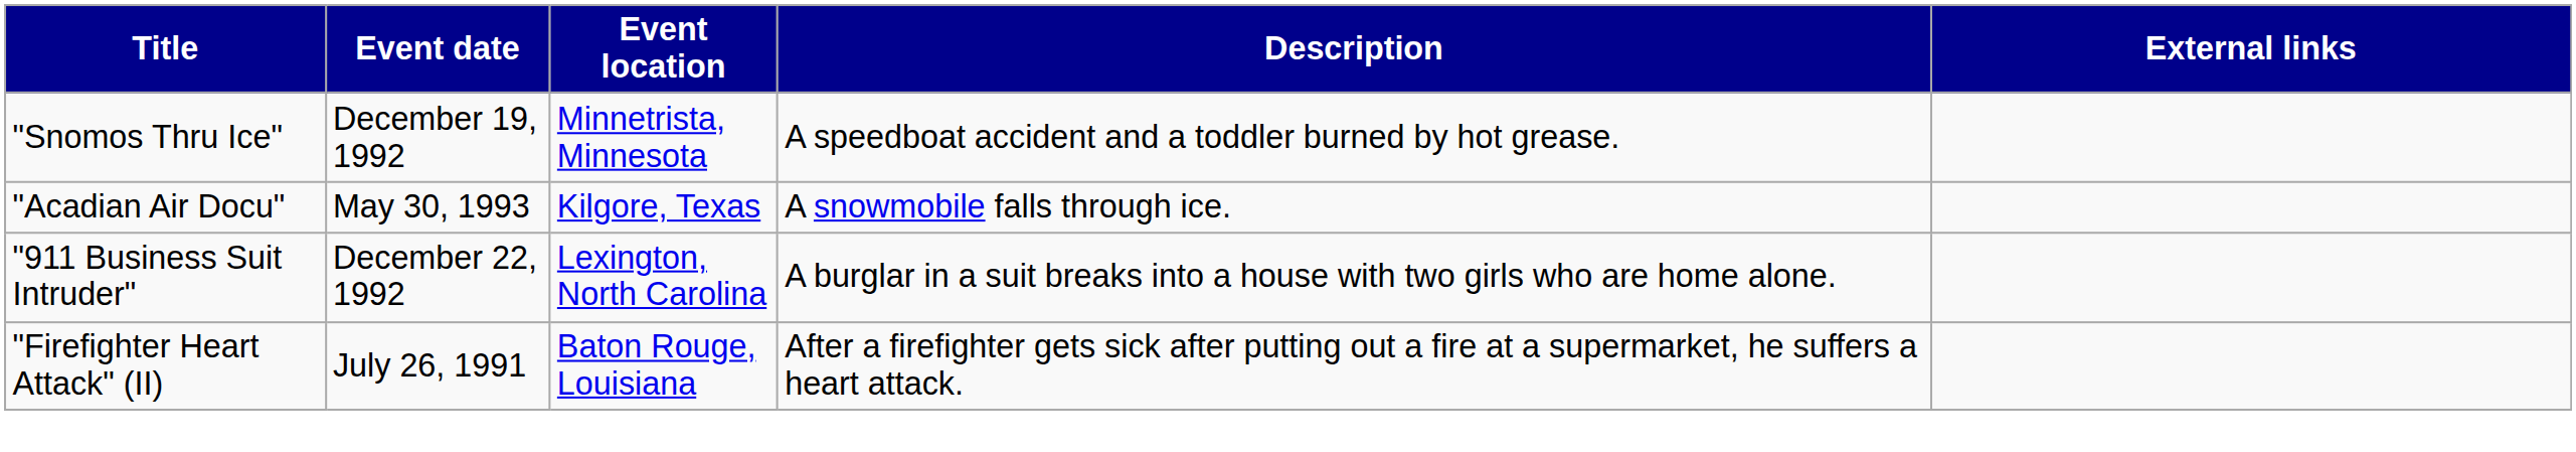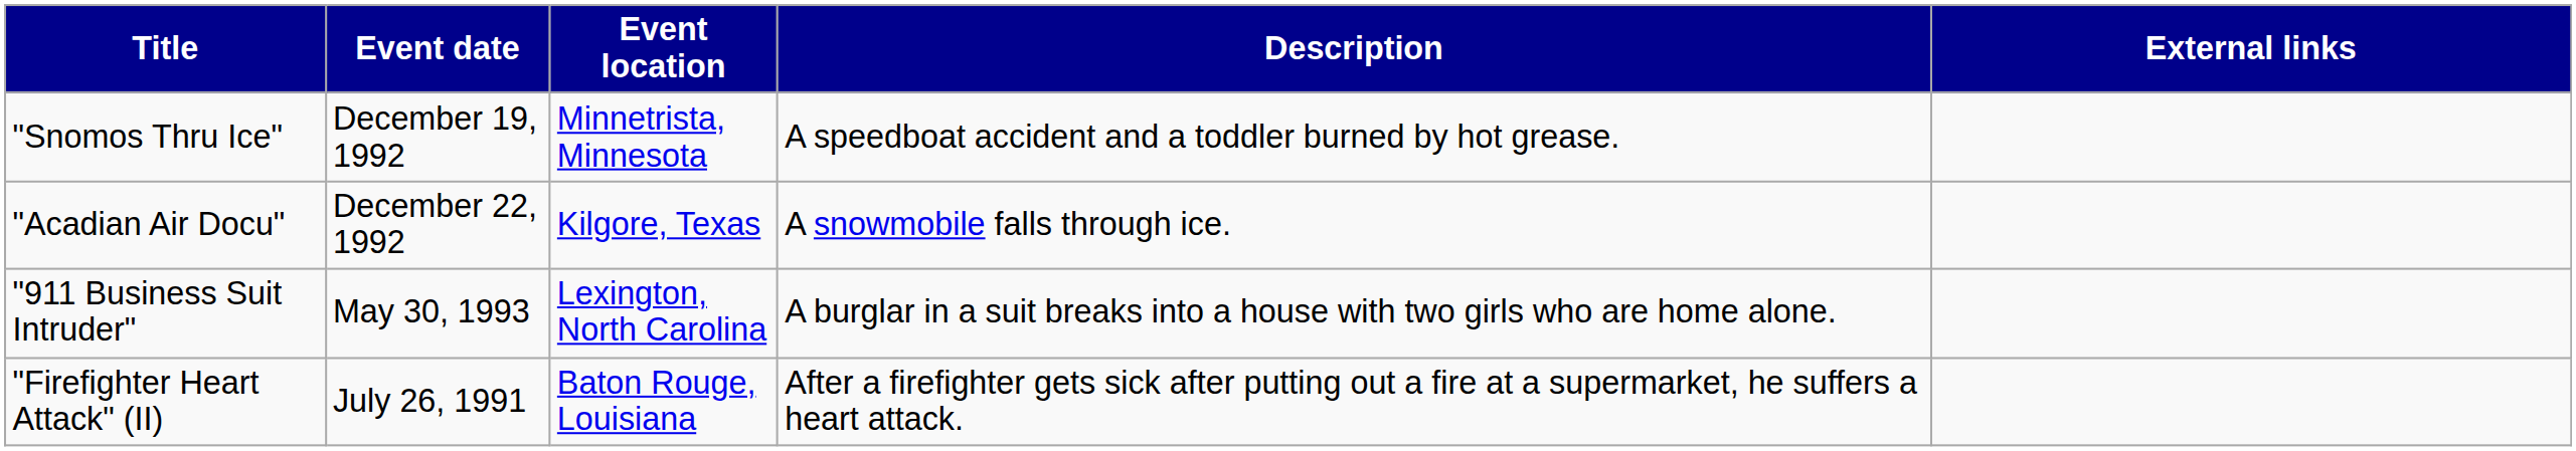 <table class="wikitable" style="width: 100%;">
 <tr>
 <th style="background: #00008B; color: #FFFFFF; width: 10%;">Title</th>
 <th style="background: #00008B; color: #FFFFFF; width: 7%;">Event date</th>
 <th style="background: #00008B; color: #FFFFFF; width: 7%;">Event location</th>
 <th style="background: #00008B; color: #FFFFFF; width: 36%;">Description</th>
 <th style="background: #00008B; color: #FFFFFF; width: 20%;">External links</th>
 </tr>
 <tr>
 <td>"Snomos Thru Ice"</td>
 <td>December 19, 1992</td>
 <td><a href='#'>Minnetrista, Minnesota</a></td>
 <td>A speedboat accident and a toddler burned by hot grease.</td>
 <td></td>
 </tr>
 <tr>
 <td>"Acadian Air Docu"</td>
-<td>May 30, 1993</td>
+<td>December 22, 1992</td>
 <td><a href='#'>Kilgore, Texas</a></td>
 <td>A <a href='#'>snowmobile</a> falls through ice.</td>
 <td></td>
 </tr>
 <tr>
 <td>"911 Business Suit Intruder"</td>
-<td>December 22, 1992</td>
+<td>May 30, 1993</td>
 <td><a href='#'>Lexington, North Carolina</a></td>
 <td>A burglar in a suit breaks into a house with two girls who are home alone.</td>
 <td></td>
 </tr>
 <tr>
 <td>"Firefighter Heart Attack" (II)</td>
 <td>July 26, 1991</td>
 <td><a href='#'>Baton Rouge, Louisiana</a></td>
 <td>After a firefighter gets sick after putting out a fire at a supermarket, he suffers a heart attack.</td>
 <td></td>
 </tr>
 </table>
